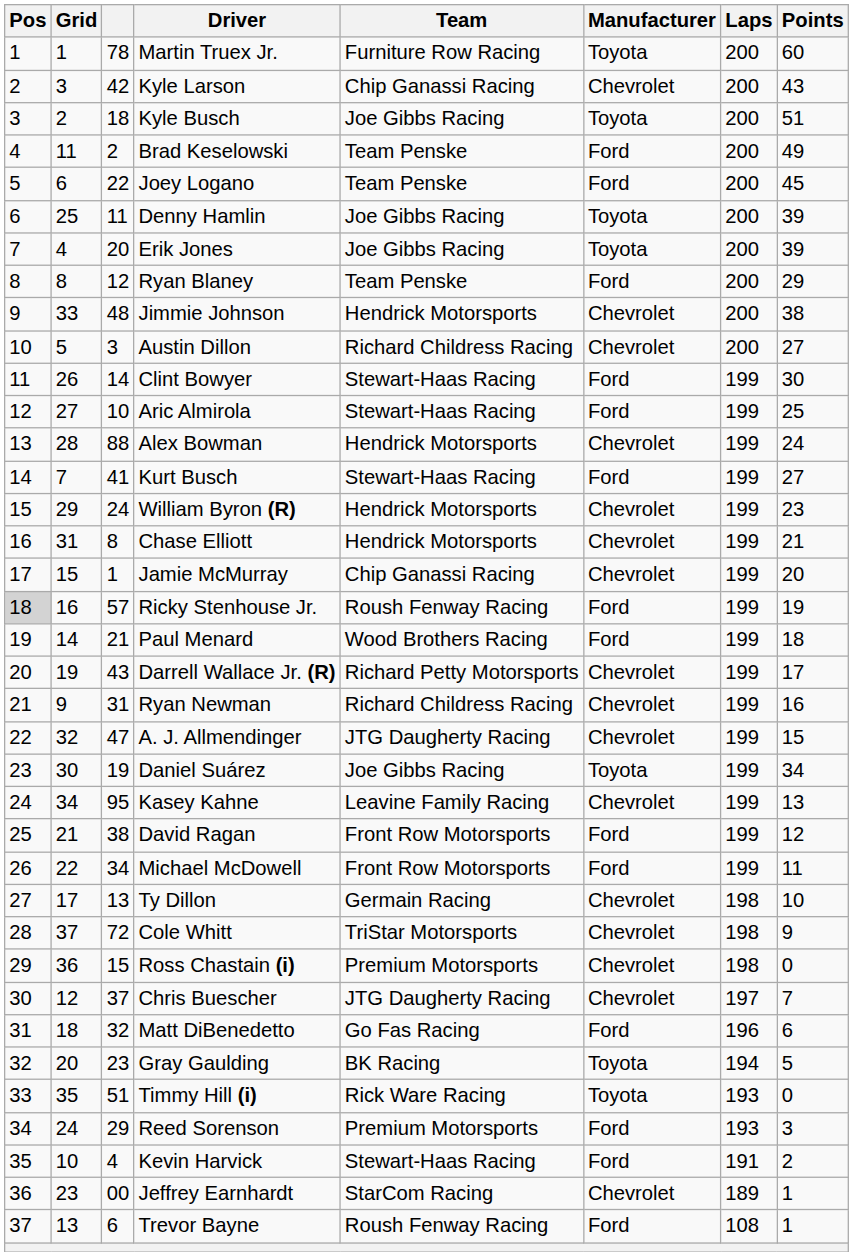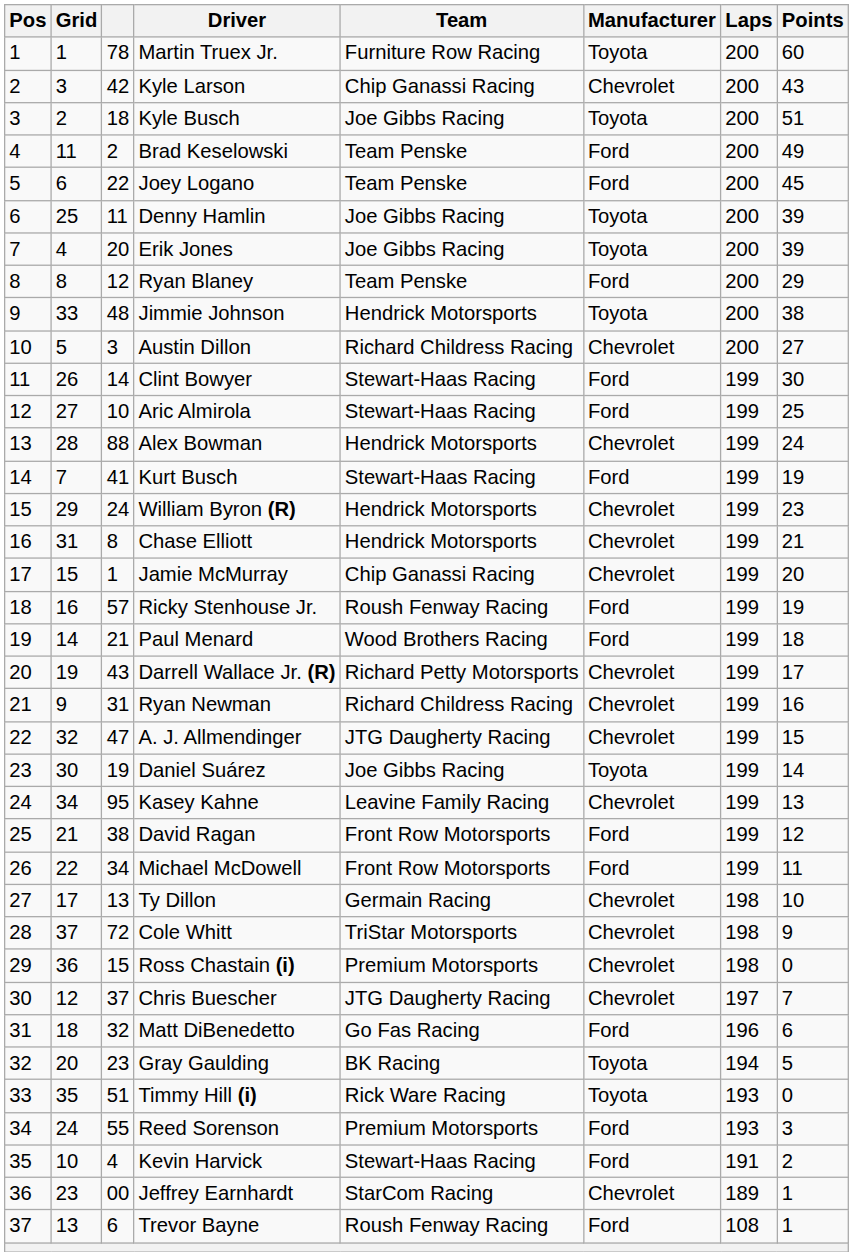 <table class="wikitable" style="font-size:98%">
 <tr>
 <th>Pos</th>
 <th>Grid</th>
 <th></th>
 <th>Driver</th>
 <th>Team</th>
 <th>Manufacturer</th>
 <th>Laps</th>
 <th>Points</th>
 </tr>
 <tr>
 <td>1</td>
 <td>1</td>
 <td>78</td>
 <td>Martin Truex Jr.</td>
 <td>Furniture Row Racing</td>
 <td>Toyota</td>
 <td>200</td>
 <td>60</td>
 </tr>
 <tr>
 <td>2</td>
 <td>3</td>
 <td>42</td>
 <td>Kyle Larson</td>
 <td>Chip Ganassi Racing</td>
 <td>Chevrolet</td>
 <td>200</td>
 <td>43</td>
 </tr>
 <tr>
 <td>3</td>
 <td>2</td>
 <td>18</td>
 <td>Kyle Busch</td>
 <td>Joe Gibbs Racing</td>
 <td>Toyota</td>
 <td>200</td>
 <td>51</td>
 </tr>
 <tr>
 <td>4</td>
 <td>11</td>
 <td>2</td>
 <td>Brad Keselowski</td>
 <td>Team Penske</td>
 <td>Ford</td>
 <td>200</td>
 <td>49</td>
 </tr>
 <tr>
 <td>5</td>
 <td>6</td>
 <td>22</td>
 <td>Joey Logano</td>
 <td>Team Penske</td>
 <td>Ford</td>
 <td>200</td>
 <td>45</td>
 </tr>
 <tr>
 <td>6</td>
 <td>25</td>
 <td>11</td>
 <td>Denny Hamlin</td>
 <td>Joe Gibbs Racing</td>
 <td>Toyota</td>
 <td>200</td>
 <td>39</td>
 </tr>
 <tr>
 <td>7</td>
 <td>4</td>
 <td>20</td>
 <td>Erik Jones</td>
 <td>Joe Gibbs Racing</td>
 <td>Toyota</td>
 <td>200</td>
 <td>39</td>
 </tr>
 <tr>
 <td>8</td>
 <td>8</td>
 <td>12</td>
 <td>Ryan Blaney</td>
 <td>Team Penske</td>
 <td>Ford</td>
 <td>200</td>
 <td>29</td>
 </tr>
 <tr>
 <td>9</td>
 <td>33</td>
 <td>48</td>
 <td>Jimmie Johnson</td>
 <td>Hendrick Motorsports</td>
-<td>Chevrolet</td>
+<td>Toyota</td>
 <td>200</td>
 <td>38</td>
 </tr>
 <tr>
 <td>10</td>
 <td>5</td>
 <td>3</td>
 <td>Austin Dillon</td>
 <td>Richard Childress Racing</td>
 <td>Chevrolet</td>
 <td>200</td>
 <td>27</td>
 </tr>
 <tr>
 <td>11</td>
 <td>26</td>
 <td>14</td>
 <td>Clint Bowyer</td>
 <td>Stewart-Haas Racing</td>
 <td>Ford</td>
 <td>199</td>
 <td>30</td>
 </tr>
 <tr>
 <td>12</td>
 <td>27</td>
 <td>10</td>
 <td>Aric Almirola</td>
 <td>Stewart-Haas Racing</td>
 <td>Ford</td>
 <td>199</td>
 <td>25</td>
 </tr>
 <tr>
 <td>13</td>
 <td>28</td>
 <td>88</td>
 <td>Alex Bowman</td>
 <td>Hendrick Motorsports</td>
 <td>Chevrolet</td>
 <td>199</td>
 <td>24</td>
 </tr>
 <tr>
 <td>14</td>
 <td>7</td>
 <td>41</td>
 <td>Kurt Busch</td>
 <td>Stewart-Haas Racing</td>
 <td>Ford</td>
 <td>199</td>
-<td>27</td>
+<td>19</td>
 </tr>
 <tr>
 <td>15</td>
 <td>29</td>
 <td>24</td>
 <td>William Byron <strong>(R)</strong></td>
 <td>Hendrick Motorsports</td>
 <td>Chevrolet</td>
 <td>199</td>
 <td>23</td>
 </tr>
 <tr>
 <td>16</td>
 <td>31</td>
 <td>8</td>
 <td>Chase Elliott</td>
 <td>Hendrick Motorsports</td>
 <td>Chevrolet</td>
 <td>199</td>
 <td>21</td>
 </tr>
 <tr>
 <td>17</td>
 <td>15</td>
 <td>1</td>
 <td>Jamie McMurray</td>
 <td>Chip Ganassi Racing</td>
 <td>Chevrolet</td>
 <td>199</td>
 <td>20</td>
 </tr>
 <tr>
-<td style="background: lightgrey;">18</td>
+<td>18</td>
 <td>16</td>
 <td>57</td>
 <td>Ricky Stenhouse Jr.</td>
 <td>Roush Fenway Racing</td>
 <td>Ford</td>
 <td>199</td>
 <td>19</td>
 </tr>
 <tr>
 <td>19</td>
 <td>14</td>
 <td>21</td>
 <td>Paul Menard</td>
 <td>Wood Brothers Racing</td>
 <td>Ford</td>
 <td>199</td>
 <td>18</td>
 </tr>
 <tr>
 <td>20</td>
 <td>19</td>
 <td>43</td>
 <td>Darrell Wallace Jr. <strong>(R)</strong></td>
 <td>Richard Petty Motorsports</td>
 <td>Chevrolet</td>
 <td>199</td>
 <td>17</td>
 </tr>
 <tr>
 <td>21</td>
 <td>9</td>
 <td>31</td>
 <td>Ryan Newman</td>
 <td>Richard Childress Racing</td>
 <td>Chevrolet</td>
 <td>199</td>
 <td>16</td>
 </tr>
 <tr>
 <td>22</td>
 <td>32</td>
 <td>47</td>
 <td>A. J. Allmendinger</td>
 <td>JTG Daugherty Racing</td>
 <td>Chevrolet</td>
 <td>199</td>
 <td>15</td>
 </tr>
 <tr>
 <td>23</td>
 <td>30</td>
 <td>19</td>
 <td>Daniel Suárez</td>
 <td>Joe Gibbs Racing</td>
 <td>Toyota</td>
 <td>199</td>
-<td>34</td>
+<td>14</td>
 </tr>
 <tr>
 <td>24</td>
 <td>34</td>
 <td>95</td>
 <td>Kasey Kahne</td>
 <td>Leavine Family Racing</td>
 <td>Chevrolet</td>
 <td>199</td>
 <td>13</td>
 </tr>
 <tr>
 <td>25</td>
 <td>21</td>
 <td>38</td>
 <td>David Ragan</td>
 <td>Front Row Motorsports</td>
 <td>Ford</td>
 <td>199</td>
 <td>12</td>
 </tr>
 <tr>
 <td>26</td>
 <td>22</td>
 <td>34</td>
 <td>Michael McDowell</td>
 <td>Front Row Motorsports</td>
 <td>Ford</td>
 <td>199</td>
 <td>11</td>
 </tr>
 <tr>
 <td>27</td>
 <td>17</td>
 <td>13</td>
 <td>Ty Dillon</td>
 <td>Germain Racing</td>
 <td>Chevrolet</td>
 <td>198</td>
 <td>10</td>
 </tr>
 <tr>
 <td>28</td>
 <td>37</td>
 <td>72</td>
 <td>Cole Whitt</td>
 <td>TriStar Motorsports</td>
 <td>Chevrolet</td>
 <td>198</td>
 <td>9</td>
 </tr>
 <tr>
 <td>29</td>
 <td>36</td>
 <td>15</td>
 <td>Ross Chastain <strong>(i)</strong></td>
 <td>Premium Motorsports</td>
 <td>Chevrolet</td>
 <td>198</td>
 <td>0</td>
 </tr>
 <tr>
 <td>30</td>
 <td>12</td>
 <td>37</td>
 <td>Chris Buescher</td>
 <td>JTG Daugherty Racing</td>
 <td>Chevrolet</td>
 <td>197</td>
 <td>7</td>
 </tr>
 <tr>
 <td>31</td>
 <td>18</td>
 <td>32</td>
 <td>Matt DiBenedetto</td>
 <td>Go Fas Racing</td>
 <td>Ford</td>
 <td>196</td>
 <td>6</td>
 </tr>
 <tr>
 <td>32</td>
 <td>20</td>
 <td>23</td>
 <td>Gray Gaulding</td>
 <td>BK Racing</td>
 <td>Toyota</td>
 <td>194</td>
 <td>5</td>
 </tr>
 <tr>
 <td>33</td>
 <td>35</td>
 <td>51</td>
 <td>Timmy Hill <strong>(i)</strong></td>
 <td>Rick Ware Racing</td>
 <td>Toyota</td>
 <td>193</td>
 <td>0</td>
 </tr>
 <tr>
 <td>34</td>
 <td>24</td>
-<td>29</td>
+<td>55</td>
 <td>Reed Sorenson</td>
 <td>Premium Motorsports</td>
 <td>Ford</td>
 <td>193</td>
 <td>3</td>
 </tr>
 <tr>
 <td>35</td>
 <td>10</td>
 <td>4</td>
 <td>Kevin Harvick</td>
 <td>Stewart-Haas Racing</td>
 <td>Ford</td>
 <td>191</td>
 <td>2</td>
 </tr>
 <tr>
 <td>36</td>
 <td>23</td>
 <td>00</td>
 <td>Jeffrey Earnhardt</td>
 <td>StarCom Racing</td>
 <td>Chevrolet</td>
 <td>189</td>
 <td>1</td>
 </tr>
 <tr>
 <td>37</td>
 <td>13</td>
 <td>6</td>
 <td>Trevor Bayne</td>
 <td>Roush Fenway Racing</td>
 <td>Ford</td>
 <td>108</td>
 <td>1</td>
 </tr>
 <tr>
 <th colspan="8"></th>
 </tr>
 </table>
